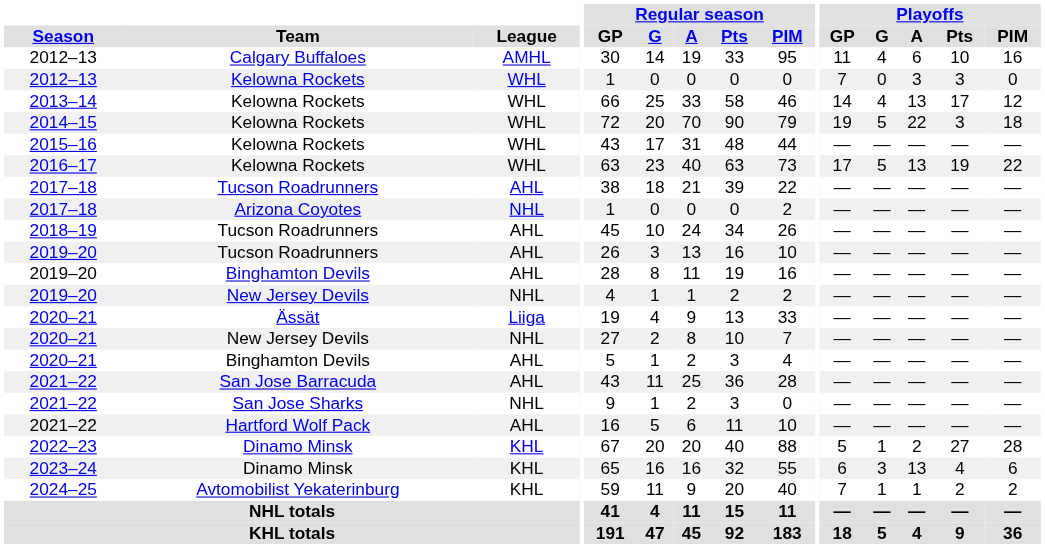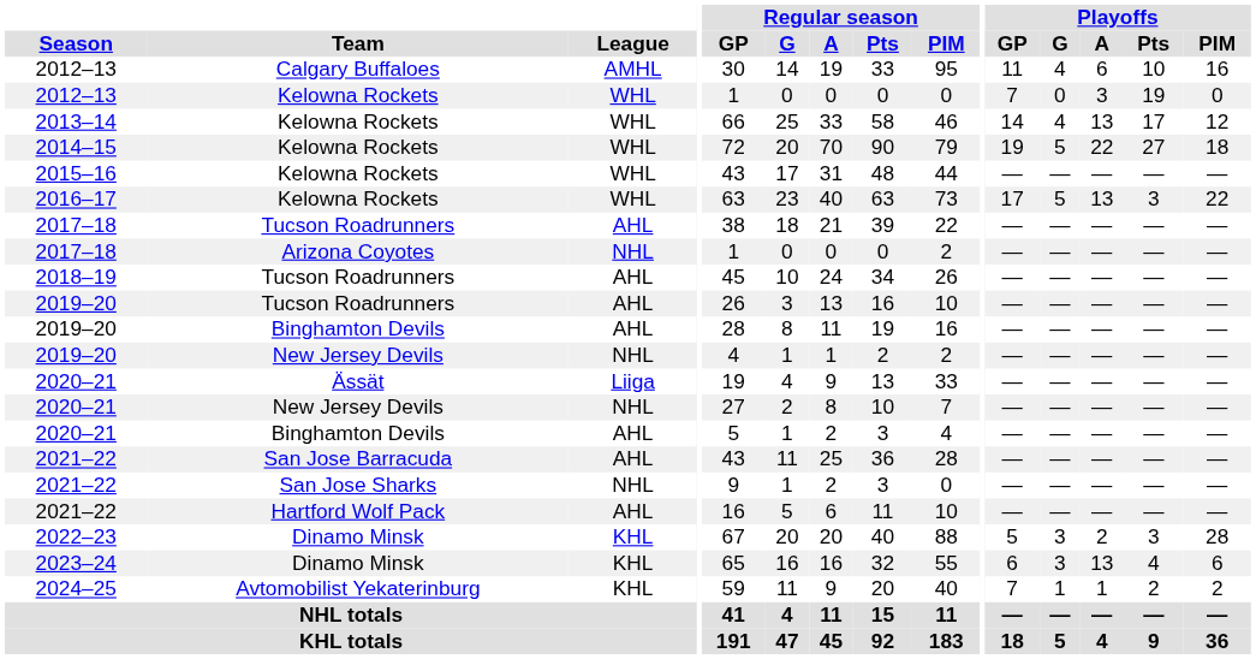 <table border="0" cellpadding="1" cellspacing="0" style="text-align:center; width:60em">
 <tr bgcolor="#e0e0e0">
 <th colspan="3" bgcolor="#ffffff"></th>
 <th rowspan="99" bgcolor="#ffffff"></th>
 <th colspan="5"><a href='#'>Regular season</a></th>
 <th rowspan="99" bgcolor="#ffffff"></th>
 <th colspan="5"><a href='#'>Playoffs</a></th>
 </tr>
 <tr bgcolor="#e0e0e0">
 <th><a href='#'>Season</a></th>
 <th>Team</th>
 <th>League</th>
 <th>GP</th>
 <th><a href='#'>G</a></th>
 <th><a href='#'>A</a></th>
 <th><a href='#'>Pts</a></th>
 <th><a href='#'>PIM</a></th>
 <th>GP</th>
 <th>G</th>
 <th>A</th>
 <th>Pts</th>
 <th>PIM</th>
 </tr>
 <tr>
 <td>2012–13</td>
 <td><a href='#'>Calgary Buffaloes</a></td>
 <td><a href='#'>AMHL</a></td>
 <td>30</td>
 <td>14</td>
 <td>19</td>
 <td>33</td>
 <td>95</td>
 <td>11</td>
 <td>4</td>
 <td>6</td>
 <td>10</td>
 <td>16</td>
 </tr>
 <tr bgcolor="#f0f0f0">
 <td><a href='#'>2012–13</a></td>
 <td><a href='#'>Kelowna Rockets</a></td>
 <td><a href='#'>WHL</a></td>
 <td>1</td>
 <td>0</td>
 <td>0</td>
 <td>0</td>
 <td>0</td>
 <td>7</td>
 <td>0</td>
 <td>3</td>
-<td>3</td>
+<td>19</td>
 <td>0</td>
 </tr>
 <tr>
 <td><a href='#'>2013–14</a></td>
 <td>Kelowna Rockets</td>
 <td>WHL</td>
 <td>66</td>
 <td>25</td>
 <td>33</td>
 <td>58</td>
 <td>46</td>
 <td>14</td>
 <td>4</td>
 <td>13</td>
 <td>17</td>
 <td>12</td>
 </tr>
 <tr bgcolor="#f0f0f0">
 <td><a href='#'>2014–15</a></td>
 <td>Kelowna Rockets</td>
 <td>WHL</td>
 <td>72</td>
 <td>20</td>
 <td>70</td>
 <td>90</td>
 <td>79</td>
 <td>19</td>
 <td>5</td>
 <td>22</td>
-<td>3</td>
+<td>27</td>
 <td>18</td>
 </tr>
 <tr>
 <td><a href='#'>2015–16</a></td>
 <td>Kelowna Rockets</td>
 <td>WHL</td>
 <td>43</td>
 <td>17</td>
 <td>31</td>
 <td>48</td>
 <td>44</td>
 <td>—</td>
 <td>—</td>
 <td>—</td>
 <td>—</td>
 <td>—</td>
 </tr>
 <tr bgcolor="#f0f0f0">
 <td><a href='#'>2016–17</a></td>
 <td>Kelowna Rockets</td>
 <td>WHL</td>
 <td>63</td>
 <td>23</td>
 <td>40</td>
 <td>63</td>
 <td>73</td>
 <td>17</td>
 <td>5</td>
 <td>13</td>
-<td>19</td>
+<td>3</td>
 <td>22</td>
 </tr>
 <tr>
 <td><a href='#'>2017–18</a></td>
 <td><a href='#'>Tucson Roadrunners</a></td>
 <td><a href='#'>AHL</a></td>
 <td>38</td>
 <td>18</td>
 <td>21</td>
 <td>39</td>
 <td>22</td>
 <td>—</td>
 <td>—</td>
 <td>—</td>
 <td>—</td>
 <td>—</td>
 </tr>
 <tr bgcolor="#f0f0f0">
 <td><a href='#'>2017–18</a></td>
 <td><a href='#'>Arizona Coyotes</a></td>
 <td><a href='#'>NHL</a></td>
 <td>1</td>
 <td>0</td>
 <td>0</td>
 <td>0</td>
 <td>2</td>
 <td>—</td>
 <td>—</td>
 <td>—</td>
 <td>—</td>
 <td>—</td>
 </tr>
 <tr>
 <td><a href='#'>2018–19</a></td>
 <td>Tucson Roadrunners</td>
 <td>AHL</td>
 <td>45</td>
 <td>10</td>
 <td>24</td>
 <td>34</td>
 <td>26</td>
 <td>—</td>
 <td>—</td>
 <td>—</td>
 <td>—</td>
 <td>—</td>
 </tr>
 <tr bgcolor="#f0f0f0">
 <td><a href='#'>2019–20</a></td>
 <td>Tucson Roadrunners</td>
 <td>AHL</td>
 <td>26</td>
 <td>3</td>
 <td>13</td>
 <td>16</td>
 <td>10</td>
 <td>—</td>
 <td>—</td>
 <td>—</td>
 <td>—</td>
 <td>—</td>
 </tr>
 <tr>
 <td>2019–20</td>
 <td><a href='#'>Binghamton Devils</a></td>
 <td>AHL</td>
 <td>28</td>
 <td>8</td>
 <td>11</td>
 <td>19</td>
 <td>16</td>
 <td>—</td>
 <td>—</td>
 <td>—</td>
 <td>—</td>
 <td>—</td>
 </tr>
 <tr bgcolor="#f0f0f0">
 <td><a href='#'>2019–20</a></td>
 <td><a href='#'>New Jersey Devils</a></td>
 <td>NHL</td>
 <td>4</td>
 <td>1</td>
 <td>1</td>
 <td>2</td>
 <td>2</td>
 <td>—</td>
 <td>—</td>
 <td>—</td>
 <td>—</td>
 <td>—</td>
 </tr>
 <tr>
 <td><a href='#'>2020–21</a></td>
 <td><a href='#'>Ässät</a></td>
 <td><a href='#'>Liiga</a></td>
 <td>19</td>
 <td>4</td>
 <td>9</td>
 <td>13</td>
 <td>33</td>
 <td>—</td>
 <td>—</td>
 <td>—</td>
 <td>—</td>
 <td>—</td>
 </tr>
 <tr bgcolor="#f0f0f0">
 <td><a href='#'>2020–21</a></td>
 <td>New Jersey Devils</td>
 <td>NHL</td>
 <td>27</td>
 <td>2</td>
 <td>8</td>
 <td>10</td>
 <td>7</td>
 <td>—</td>
 <td>—</td>
 <td>—</td>
 <td>—</td>
 <td>—</td>
 </tr>
 <tr>
 <td><a href='#'>2020–21</a></td>
 <td>Binghamton Devils</td>
 <td>AHL</td>
 <td>5</td>
 <td>1</td>
 <td>2</td>
 <td>3</td>
 <td>4</td>
 <td>—</td>
 <td>—</td>
 <td>—</td>
 <td>—</td>
 <td>—</td>
 </tr>
 <tr bgcolor="#f0f0f0">
 <td><a href='#'>2021–22</a></td>
 <td><a href='#'>San Jose Barracuda</a></td>
 <td>AHL</td>
 <td>43</td>
 <td>11</td>
 <td>25</td>
 <td>36</td>
 <td>28</td>
 <td>—</td>
 <td>—</td>
 <td>—</td>
 <td>—</td>
 <td>—</td>
 </tr>
 <tr>
 <td><a href='#'>2021–22</a></td>
 <td><a href='#'>San Jose Sharks</a></td>
 <td>NHL</td>
 <td>9</td>
 <td>1</td>
 <td>2</td>
 <td>3</td>
 <td>0</td>
 <td>—</td>
 <td>—</td>
 <td>—</td>
 <td>—</td>
 <td>—</td>
 </tr>
 <tr bgcolor="#f0f0f0">
 <td>2021–22</td>
 <td><a href='#'>Hartford Wolf Pack</a></td>
 <td>AHL</td>
 <td>16</td>
 <td>5</td>
 <td>6</td>
 <td>11</td>
 <td>10</td>
 <td>—</td>
 <td>—</td>
 <td>—</td>
 <td>—</td>
 <td>—</td>
 </tr>
 <tr>
 <td><a href='#'>2022–23</a></td>
 <td><a href='#'>Dinamo Minsk</a></td>
 <td><a href='#'>KHL</a></td>
 <td>67</td>
 <td>20</td>
 <td>20</td>
 <td>40</td>
 <td>88</td>
 <td>5</td>
-<td>1</td>
+<td>3</td>
 <td>2</td>
-<td>27</td>
+<td>3</td>
 <td>28</td>
 </tr>
 <tr bgcolor="#f0f0f0">
 <td><a href='#'>2023–24</a></td>
 <td>Dinamo Minsk</td>
 <td>KHL</td>
 <td>65</td>
 <td>16</td>
 <td>16</td>
 <td>32</td>
 <td>55</td>
 <td>6</td>
 <td>3</td>
 <td>13</td>
 <td>4</td>
 <td>6</td>
 </tr>
 <tr>
 <td><a href='#'>2024–25</a></td>
 <td><a href='#'>Avtomobilist Yekaterinburg</a></td>
 <td>KHL</td>
 <td>59</td>
 <td>11</td>
 <td>9</td>
 <td>20</td>
 <td>40</td>
 <td>7</td>
 <td>1</td>
 <td>1</td>
 <td>2</td>
 <td>2</td>
 </tr>
 <tr bgcolor="#e0e0e0">
 <th colspan="3">NHL totals</th>
 <th>41</th>
 <th>4</th>
 <th>11</th>
 <th>15</th>
 <th>11</th>
 <th>—</th>
 <th>—</th>
 <th>—</th>
 <th>—</th>
 <th>—</th>
 </tr>
 <tr bgcolor="#e0e0e0">
 <th colspan="3">KHL totals</th>
 <th>191</th>
 <th>47</th>
 <th>45</th>
 <th>92</th>
 <th>183</th>
 <th>18</th>
 <th>5</th>
 <th>4</th>
 <th>9</th>
 <th>36</th>
 </tr>
 </table>
